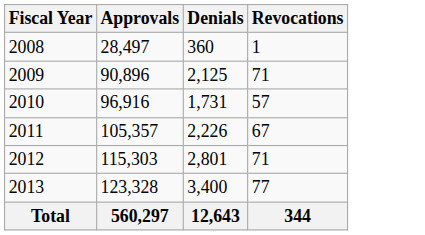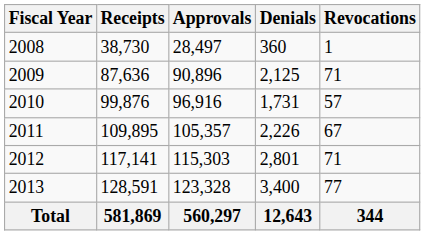 <table class="wikitable sortable" border="1">
 <tr>
 <th>Fiscal Year</th>
+<th>Receipts</th>
 <th>Approvals</th>
 <th>Denials</th>
 <th>Revocations</th>
 </tr>
 <tr>
 <td>2008</td>
+<td>38,730</td>
 <td>28,497</td>
 <td>360</td>
 <td>1</td>
 </tr>
 <tr>
 <td>2009</td>
+<td>87,636</td>
 <td>90,896</td>
 <td>2,125</td>
 <td>71</td>
 </tr>
 <tr>
 <td>2010</td>
+<td>99,876</td>
 <td>96,916</td>
 <td>1,731</td>
 <td>57</td>
 </tr>
 <tr>
 <td>2011</td>
+<td>109,895</td>
 <td>105,357</td>
 <td>2,226</td>
 <td>67</td>
 </tr>
 <tr>
 <td>2012</td>
+<td>117,141</td>
 <td>115,303</td>
 <td>2,801</td>
 <td>71</td>
 </tr>
 <tr>
 <td>2013</td>
+<td>128,591</td>
 <td>123,328</td>
 <td>3,400</td>
 <td>77</td>
 </tr>
 <tr>
 <th>Total</th>
+<th>581,869</th>
 <th>560,297</th>
 <th>12,643</th>
 <th>344</th>
 </tr>
 </table>
